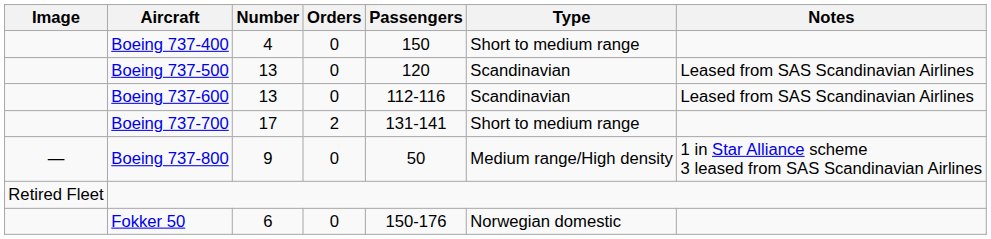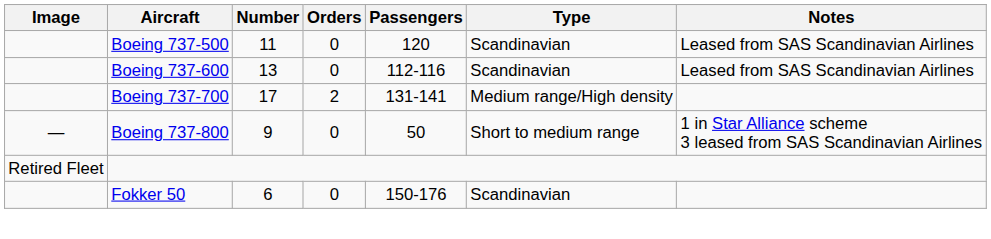 <table class="wikitable sortable">
 <tr>
 <th>Image</th>
 <th>Aircraft</th>
 <th>Number</th>
 <th>Orders</th>
 <th>Passengers</th>
 <th>Type</th>
 <th>Notes</th>
 </tr>
 <tr>
 <td></td>
-<td><a href='#'>Boeing 737-400</a></td>
-<td align=center>4</td>
-<td align=center>0</td>
-<td align=center>150</td>
-<td>Short to medium range</td>
-<td></td>
-</tr>
-<tr>
-<td></td>
 <td><a href='#'>Boeing 737-500</a></td>
-<td align=center>13</td>
+<td align=center>11</td>
 <td align=center>0</td>
 <td align=center>120</td>
 <td>Scandinavian</td>
 <td>Leased from SAS Scandinavian Airlines</td>
 </tr>
 <tr>
 <td></td>
 <td><a href='#'>Boeing 737-600</a></td>
 <td align=center>13</td>
 <td align=center>0</td>
 <td align=center>112-116</td>
 <td>Scandinavian</td>
 <td>Leased from SAS Scandinavian Airlines</td>
 </tr>
 <tr>
 <td></td>
 <td><a href='#'>Boeing 737-700</a></td>
 <td align=center>17</td>
 <td align=center>2</td>
 <td align=center>131-141</td>
-<td>Short to medium range</td>
+<td>Medium range/High density</td>
 <td></td>
 </tr>
 <tr>
 <td align=center>—</td>
 <td><a href='#'>Boeing 737-800</a></td>
 <td align=center>9</td>
 <td align=center>0</td>
 <td align=center>50</td>
-<td>Medium range/High density</td>
+<td>Short to medium range</td>
 <td>1 in <a href='#'>Star Alliance</a> scheme <br> 3 leased from SAS Scandinavian Airlines</td>
 </tr>
 <tr>
 <td>Retired Fleet</td>
 </tr>
 <tr>
 <td></td>
 <td><a href='#'>Fokker 50</a></td>
 <td align=center>6</td>
 <td align=center>0</td>
 <td align=center>150-176</td>
-<td>Norwegian domestic</td>
+<td>Scandinavian</td>
 <td></td>
 </tr>
 </table>
